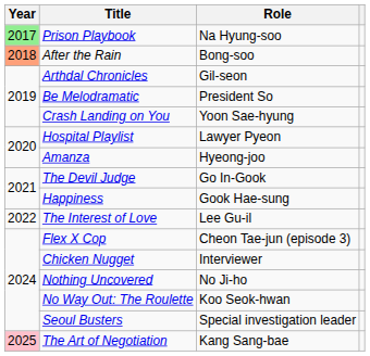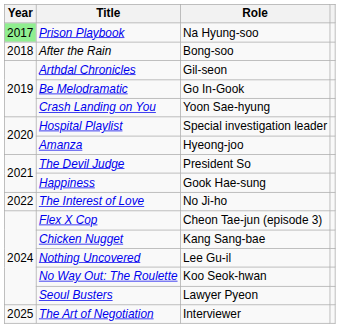 <table class="wikitable">
 <tr>
 <th>Year</th>
 <th>Title</th>
 <th>Role</th>
 <th></th>
 </tr>
 <tr>
 <td style="background: lightgreen;">2017</td>
 <td><em><a href='#'>Prison Playbook</a></em></td>
 <td>Na Hyung-soo</td>
 <td></td>
 </tr>
 <tr>
-<td style="background: lightsalmon;">2018</td>
+<td>2018</td>
 <td><em>After the Rain</em></td>
 <td>Bong-soo</td>
 <td></td>
 </tr>
 <tr>
 <td rowspan="3">2019</td>
 <td><em><a href='#'>Arthdal Chronicles</a></em></td>
 <td>Gil-seon</td>
 <td></td>
 </tr>
 <tr>
 <td><em><a href='#'>Be Melodramatic</a></em></td>
-<td>President So</td>
+<td>Go In-Gook</td>
 <td></td>
 </tr>
 <tr>
 <td><em><a href='#'>Crash Landing on You</a></em></td>
 <td>Yoon Sae-hyung</td>
 <td></td>
 </tr>
 <tr>
 <td rowspan="2">2020</td>
 <td><em><a href='#'>Hospital Playlist</a></em></td>
-<td>Lawyer Pyeon</td>
+<td>Special investigation leader</td>
 <td></td>
 </tr>
 <tr>
 <td><em><a href='#'>Amanza</a></em></td>
 <td>Hyeong-joo</td>
 <td></td>
 </tr>
 <tr>
 <td rowspan="2">2021</td>
 <td><em><a href='#'>The Devil Judge</a></em></td>
-<td>Go In-Gook</td>
+<td>President So</td>
 <td></td>
 </tr>
 <tr>
 <td><em><a href='#'>Happiness</a></em></td>
 <td>Gook Hae-sung</td>
 <td></td>
 </tr>
 <tr>
 <td>2022</td>
 <td><em><a href='#'>The Interest of Love</a></em></td>
-<td>Lee Gu-il</td>
+<td>No Ji-ho</td>
 <td></td>
 </tr>
 <tr>
 <td rowspan="5">2024</td>
 <td><em><a href='#'>Flex X Cop</a></em></td>
 <td>Cheon Tae-jun (episode 3)</td>
 <td></td>
 </tr>
 <tr>
 <td><em><a href='#'>Chicken Nugget</a></em></td>
-<td>Interviewer</td>
+<td>Kang Sang-bae</td>
 <td></td>
 </tr>
 <tr>
 <td><em><a href='#'>Nothing Uncovered</a></em></td>
-<td>No Ji-ho</td>
+<td>Lee Gu-il</td>
 <td></td>
 </tr>
 <tr>
 <td><em><a href='#'>No Way Out: The Roulette</a></em></td>
 <td>Koo Seok-hwan</td>
 <td></td>
 </tr>
 <tr>
 <td><em><a href='#'>Seoul Busters</a></em></td>
-<td>Special investigation leader</td>
+<td>Lawyer Pyeon</td>
 <td></td>
 </tr>
 <tr>
-<td style="background: pink;">2025</td>
+<td>2025</td>
 <td><em><a href='#'>The Art of Negotiation</a></em></td>
-<td>Kang Sang-bae</td>
+<td>Interviewer</td>
 <td></td>
 </tr>
 </table>
